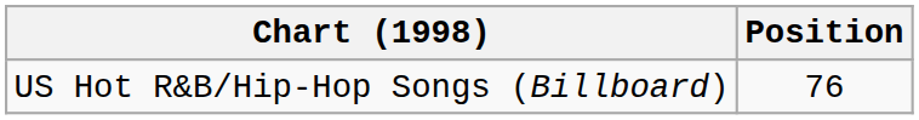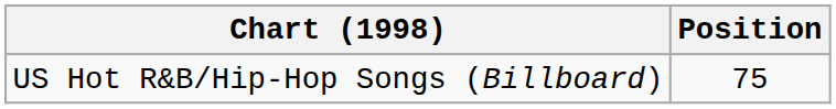 <table class="wikitable">
 <tr>
 <th>Chart (1998)</th>
 <th>Position</th>
 </tr>
 <tr>
 <td>US Hot R&B/Hip-Hop Songs (<em>Billboard</em>)</td>
-<td align="center">76</td>
+<td align="center">75</td>
 </tr>
 </table>
